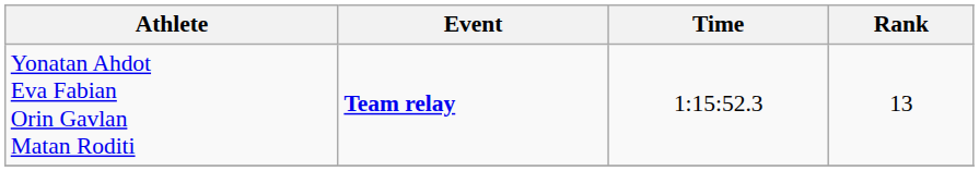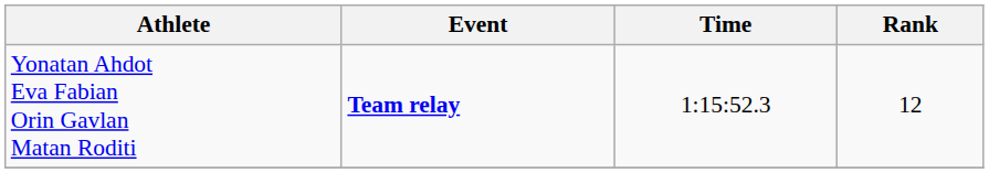 <table class="wikitable" style="text-align:center; font-size:90%; width:30%;">
 <tr>
 <th>Athlete</th>
 <th>Event</th>
 <th>Time</th>
 <th>Rank</th>
 </tr>
 <tr>
 <td align=left><a href='#'>Yonatan Ahdot</a> <br> <a href='#'>Eva Fabian</a> <br> <a href='#'>Orin Gavlan</a> <br> <a href='#'>Matan Roditi</a></td>
 <td align=left><strong><a href='#'>Team relay</a></strong></td>
 <td>1:15:52.3</td>
-<td>13</td>
+<td>12</td>
 </tr>
 <tr>
 </tr>
 </table>
